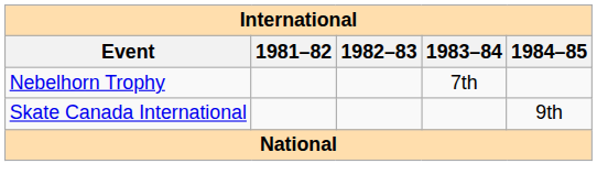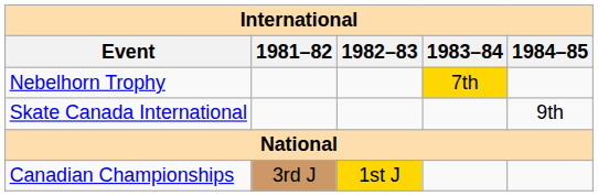 <table class="wikitable" style="text-align:center">
 <tr>
 <th style="background-color: #ffdead; " colspan=5 align=center>International</th>
 </tr>
 <tr>
 <th>Event</th>
 <th>1981–82</th>
 <th>1982–83</th>
 <th>1983–84</th>
 <th>1984–85</th>
 </tr>
 <tr>
 <td align=left><a href='#'>Nebelhorn Trophy</a></td>
 <td></td>
 <td></td>
-<td>7th</td>
+<td style="background: gold;">7th</td>
 <td></td>
 </tr>
 <tr>
 <td align=left><a href='#'>Skate Canada International</a></td>
 <td></td>
 <td></td>
 <td></td>
 <td>9th</td>
 </tr>
 <tr>
 <th style="background-color: #ffdead; " colspan=5 align=center>National</th>
 </tr>
+<tr>
+<td align=left><a href='#'>Canadian Championships</a></td>
+<td bgcolor=cc9966>3rd J</td>
+<td bgcolor=gold>1st J</td>
+<td></td>
+<td></td>
+</tr>
 </table>
